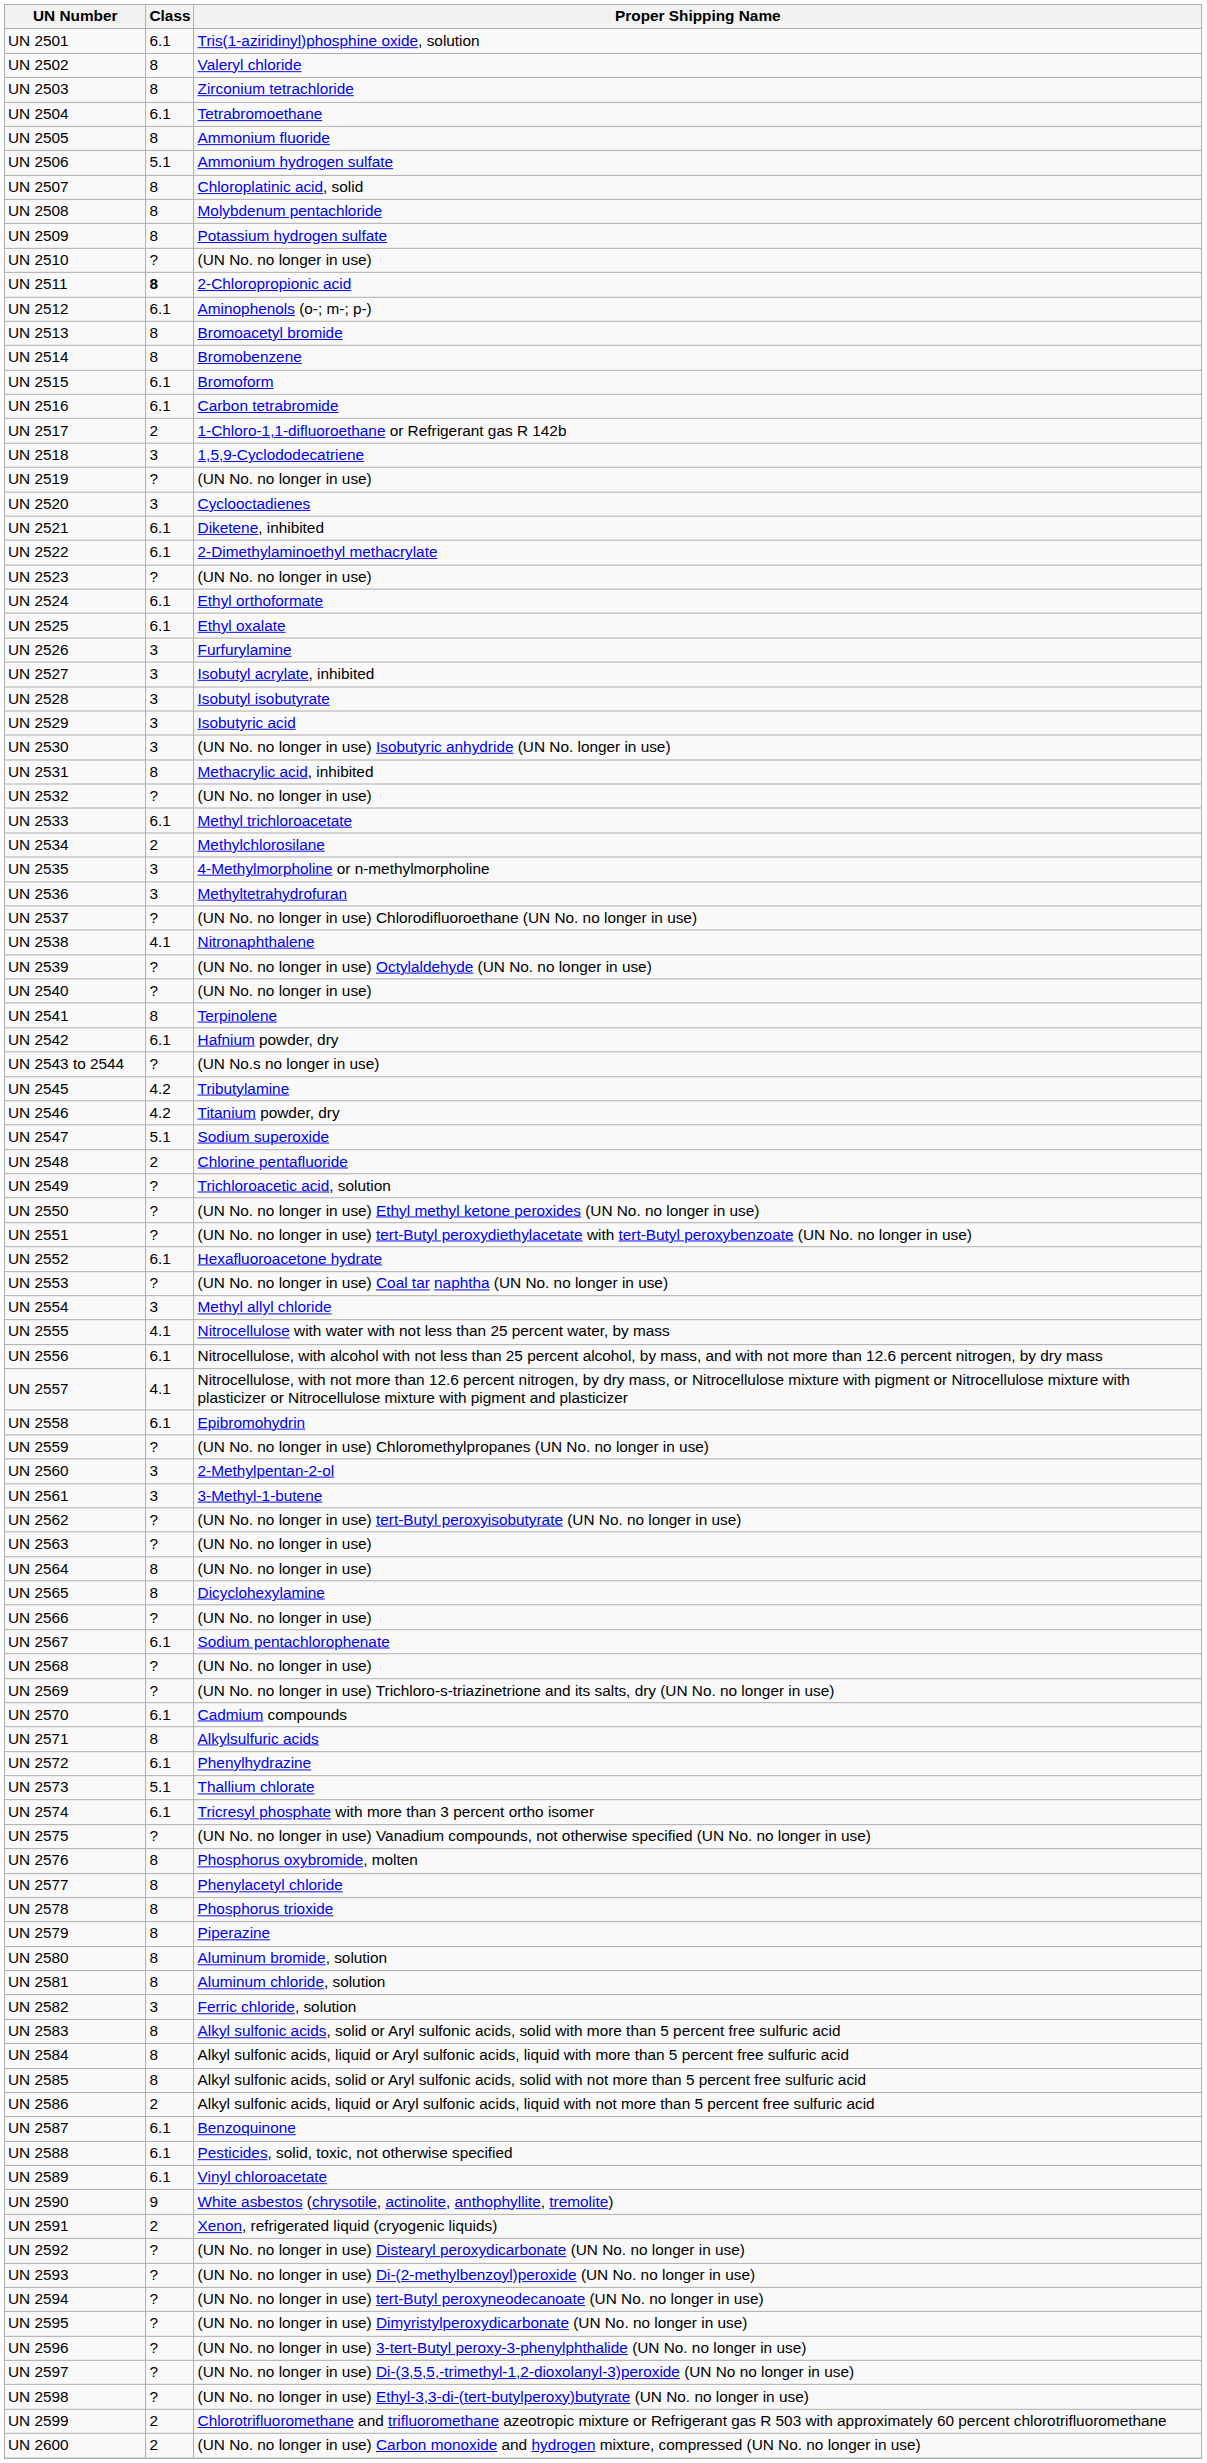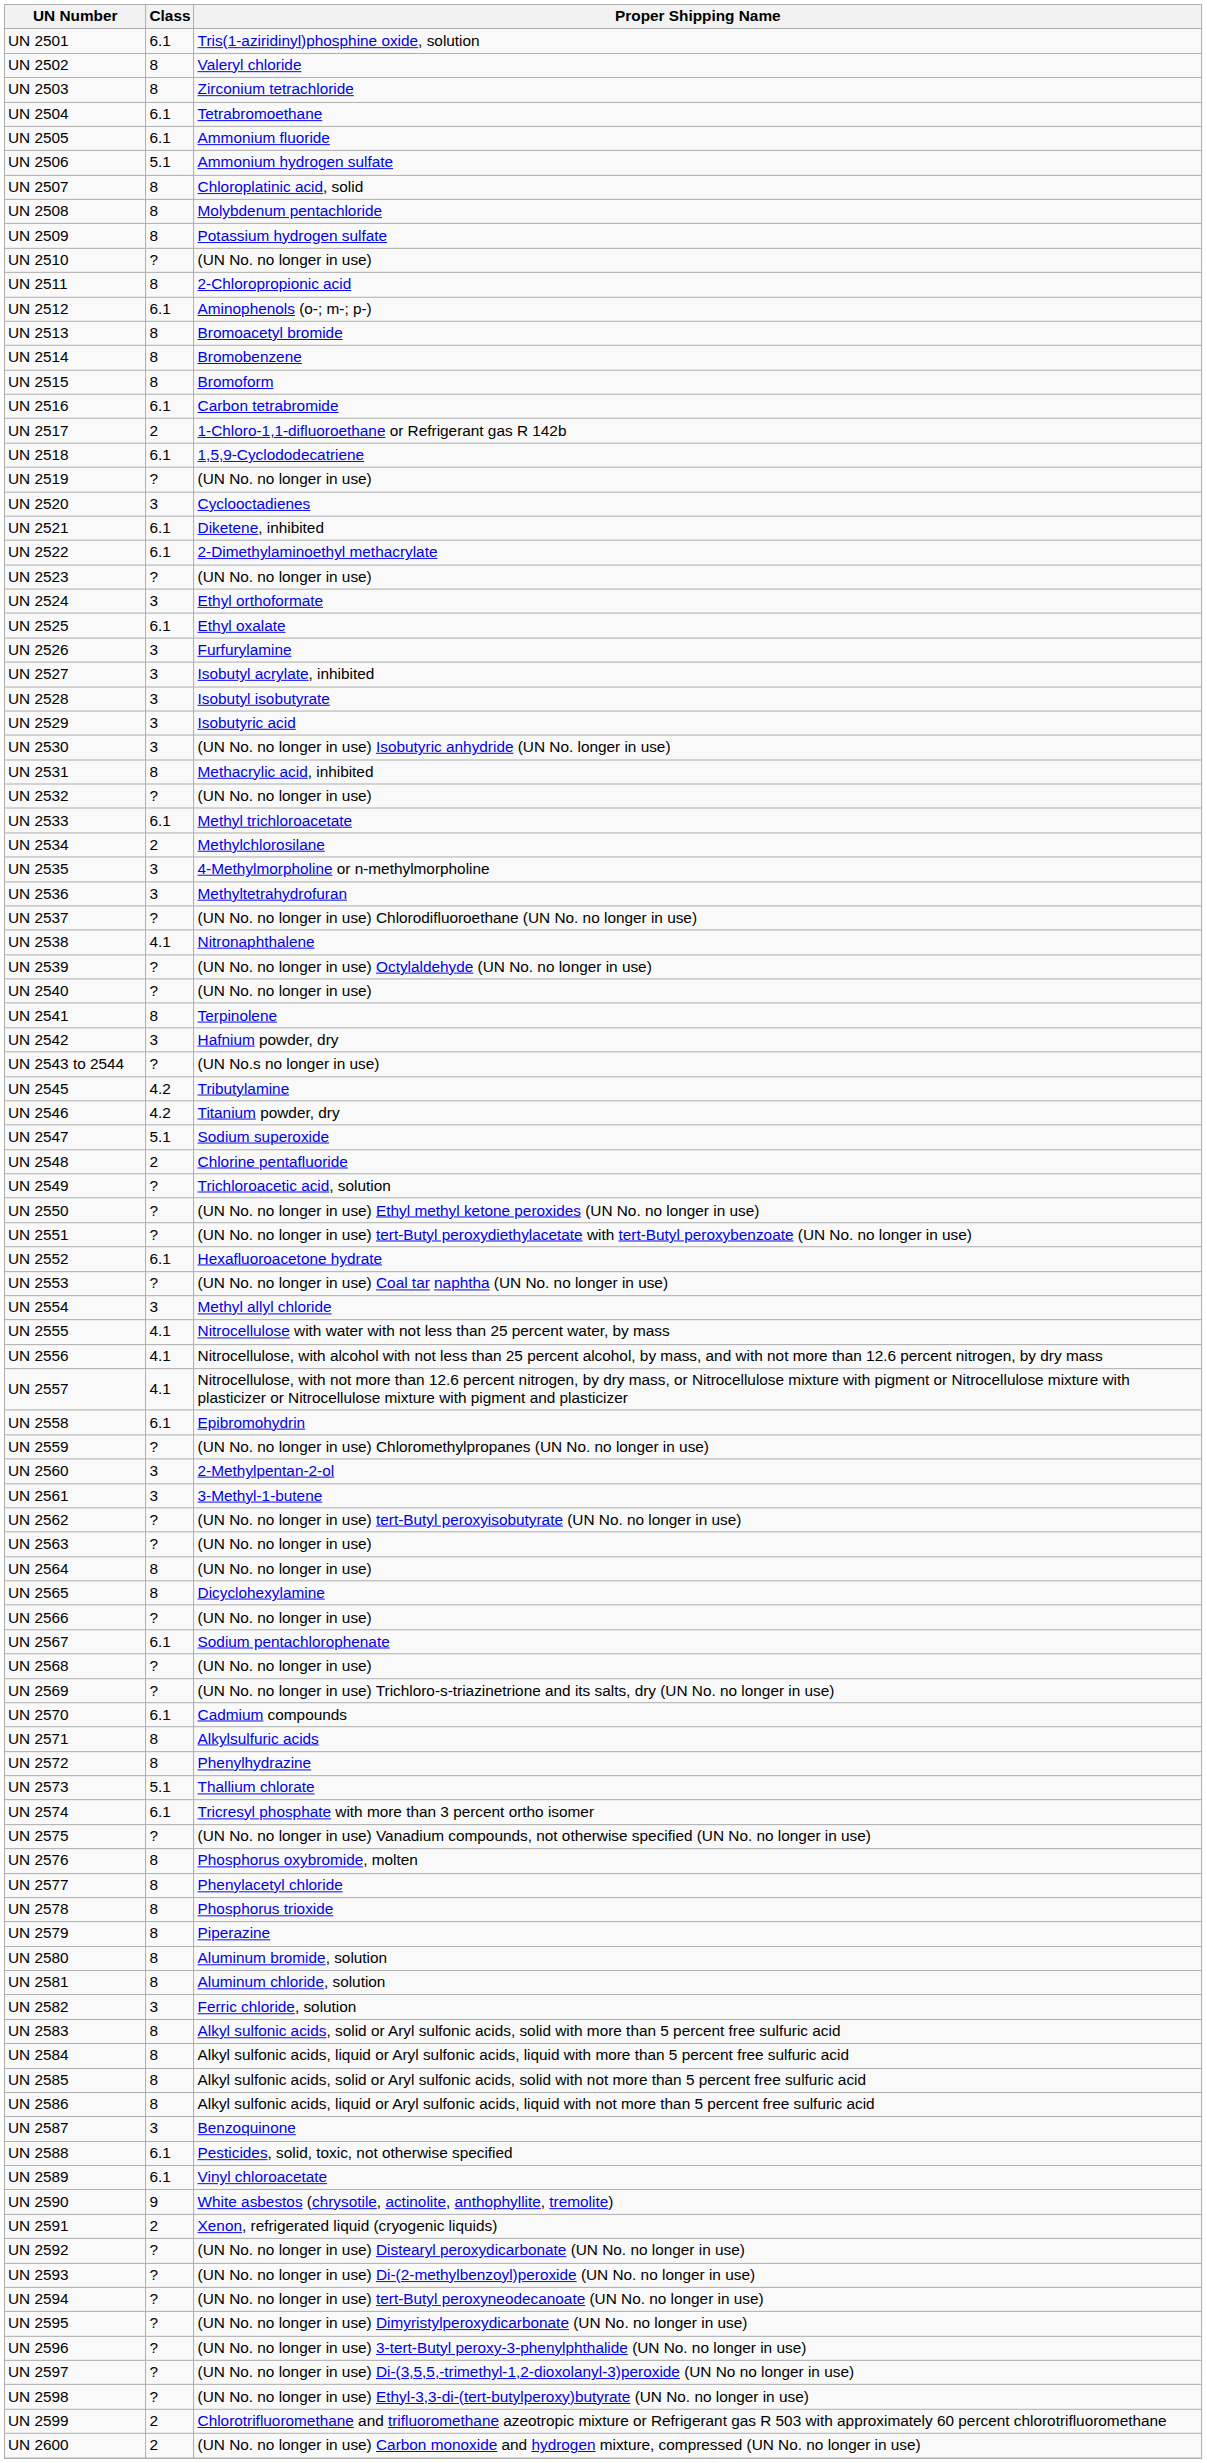 <table class="wikitable">
 <tr>
 <th width="140px">UN Number</th>
 <th>Class</th>
 <th>Proper Shipping Name</th>
 </tr>
 <tr>
 <td>UN 2501</td>
 <td>6.1</td>
 <td><a href='#'>Tris(1-aziridinyl)phosphine oxide</a>, solution</td>
 </tr>
 <tr>
 <td>UN 2502</td>
 <td>8</td>
 <td><a href='#'>Valeryl chloride</a></td>
 </tr>
 <tr>
 <td>UN 2503</td>
 <td>8</td>
 <td><a href='#'>Zirconium tetrachloride</a></td>
 </tr>
 <tr>
 <td>UN 2504</td>
 <td>6.1</td>
 <td><a href='#'>Tetrabromoethane</a></td>
 </tr>
 <tr>
 <td>UN 2505</td>
-<td>8</td>
+<td>6.1</td>
 <td><a href='#'>Ammonium fluoride</a></td>
 </tr>
 <tr>
 <td>UN 2506</td>
 <td>5.1</td>
 <td><a href='#'>Ammonium hydrogen sulfate</a></td>
 </tr>
 <tr>
 <td>UN 2507</td>
 <td>8</td>
 <td><a href='#'>Chloroplatinic acid</a>, solid</td>
 </tr>
 <tr>
 <td>UN 2508</td>
 <td>8</td>
 <td><a href='#'>Molybdenum pentachloride</a></td>
 </tr>
 <tr>
 <td>UN 2509</td>
 <td>8</td>
 <td><a href='#'>Potassium hydrogen sulfate</a></td>
 </tr>
 <tr>
 <td>UN 2510</td>
 <td>?</td>
 <td>(UN No. no longer in use)</td>
 </tr>
 <tr>
 <td>UN 2511</td>
-<td><strong>8</strong></td>
+<td>8</td>
 <td><a href='#'>2-Chloropropionic acid</a></td>
 </tr>
 <tr>
 <td>UN 2512</td>
 <td>6.1</td>
 <td><a href='#'>Aminophenols</a> (o-; m-; p-)</td>
 </tr>
 <tr>
 <td>UN 2513</td>
 <td>8</td>
 <td><a href='#'>Bromoacetyl bromide</a></td>
 </tr>
 <tr>
 <td>UN 2514</td>
 <td>8</td>
 <td><a href='#'>Bromobenzene</a></td>
 </tr>
 <tr>
 <td>UN 2515</td>
-<td>6.1</td>
+<td>8</td>
 <td><a href='#'>Bromoform</a></td>
 </tr>
 <tr>
 <td>UN 2516</td>
 <td>6.1</td>
 <td><a href='#'>Carbon tetrabromide</a></td>
 </tr>
 <tr>
 <td>UN 2517</td>
 <td>2</td>
 <td><a href='#'>1-Chloro-1,1-difluoroethane</a> or Refrigerant gas R 142b</td>
 </tr>
 <tr>
 <td>UN 2518</td>
-<td>3</td>
+<td>6.1</td>
 <td><a href='#'>1,5,9-Cyclododecatriene</a></td>
 </tr>
 <tr>
 <td>UN 2519</td>
 <td>?</td>
 <td>(UN No. no longer in use)</td>
 </tr>
 <tr>
 <td>UN 2520</td>
 <td>3</td>
 <td><a href='#'>Cyclooctadienes</a></td>
 </tr>
 <tr>
 <td>UN 2521</td>
 <td>6.1</td>
 <td><a href='#'>Diketene</a>, inhibited</td>
 </tr>
 <tr>
 <td>UN 2522</td>
 <td>6.1</td>
 <td><a href='#'>2-Dimethylaminoethyl methacrylate</a></td>
 </tr>
 <tr>
 <td>UN 2523</td>
 <td>?</td>
 <td>(UN No. no longer in use)</td>
 </tr>
 <tr>
 <td>UN 2524</td>
-<td>6.1</td>
+<td>3</td>
 <td><a href='#'>Ethyl orthoformate</a></td>
 </tr>
 <tr>
 <td>UN 2525</td>
 <td>6.1</td>
 <td><a href='#'>Ethyl oxalate</a></td>
 </tr>
 <tr>
 <td>UN 2526</td>
 <td>3</td>
 <td><a href='#'>Furfurylamine</a></td>
 </tr>
 <tr>
 <td>UN 2527</td>
 <td>3</td>
 <td><a href='#'>Isobutyl acrylate</a>, inhibited</td>
 </tr>
 <tr>
 <td>UN 2528</td>
 <td>3</td>
 <td><a href='#'>Isobutyl isobutyrate</a></td>
 </tr>
 <tr>
 <td>UN 2529</td>
 <td>3</td>
 <td><a href='#'>Isobutyric acid</a></td>
 </tr>
 <tr>
 <td>UN 2530</td>
 <td>3</td>
 <td>(UN No. no longer in use) <a href='#'>Isobutyric anhydride</a> (UN No. longer in use)</td>
 </tr>
 <tr>
 <td>UN 2531</td>
 <td>8</td>
 <td><a href='#'>Methacrylic acid</a>, inhibited</td>
 </tr>
 <tr>
 <td>UN 2532</td>
 <td>?</td>
 <td>(UN No. no longer in use)</td>
 </tr>
 <tr>
 <td>UN 2533</td>
 <td>6.1</td>
 <td><a href='#'>Methyl trichloroacetate</a></td>
 </tr>
 <tr>
 <td>UN 2534</td>
 <td>2</td>
 <td><a href='#'>Methylchlorosilane</a></td>
 </tr>
 <tr>
 <td>UN 2535</td>
 <td>3</td>
 <td><a href='#'>4-Methylmorpholine</a> or n-methylmorpholine</td>
 </tr>
 <tr>
 <td>UN 2536</td>
 <td>3</td>
 <td><a href='#'>Methyltetrahydrofuran</a></td>
 </tr>
 <tr>
 <td>UN 2537</td>
 <td>?</td>
 <td>(UN No. no longer in use) Chlorodifluoroethane (UN No. no longer in use)</td>
 </tr>
 <tr>
 <td>UN 2538</td>
 <td>4.1</td>
 <td><a href='#'>Nitronaphthalene</a></td>
 </tr>
 <tr>
 <td>UN 2539</td>
 <td>?</td>
 <td>(UN No. no longer in use) <a href='#'>Octylaldehyde</a> (UN No. no longer in use)</td>
 </tr>
 <tr>
 <td>UN 2540</td>
 <td>?</td>
 <td>(UN No. no longer in use)</td>
 </tr>
 <tr>
 <td>UN 2541</td>
 <td>8</td>
 <td><a href='#'>Terpinolene</a></td>
 </tr>
 <tr>
 <td>UN 2542</td>
-<td>6.1</td>
+<td>3</td>
 <td><a href='#'>Hafnium</a> powder, dry</td>
 </tr>
 <tr>
 <td>UN 2543 to 2544</td>
 <td>?</td>
 <td>(UN No.s no longer in use)</td>
 </tr>
 <tr>
 <td>UN 2545</td>
 <td>4.2</td>
 <td><a href='#'>Tributylamine</a></td>
 </tr>
 <tr>
 <td>UN 2546</td>
 <td>4.2</td>
 <td><a href='#'>Titanium</a> powder, dry</td>
 </tr>
 <tr>
 <td>UN 2547</td>
 <td>5.1</td>
 <td><a href='#'>Sodium superoxide</a></td>
 </tr>
 <tr>
 <td>UN 2548</td>
 <td>2</td>
 <td><a href='#'>Chlorine pentafluoride</a></td>
 </tr>
 <tr>
 <td>UN 2549</td>
 <td>?</td>
 <td><a href='#'>Trichloroacetic acid</a>, solution</td>
 </tr>
 <tr>
 <td>UN 2550</td>
 <td>?</td>
 <td>(UN No. no longer in use) <a href='#'>Ethyl methyl ketone peroxides</a> (UN No. no longer in use)</td>
 </tr>
 <tr>
 <td>UN 2551</td>
 <td>?</td>
 <td>(UN No. no longer in use) <a href='#'>tert-Butyl peroxydiethylacetate</a> with <a href='#'>tert-Butyl peroxybenzoate</a> (UN No. no longer in use)</td>
 </tr>
 <tr>
 <td>UN 2552</td>
 <td>6.1</td>
 <td><a href='#'>Hexafluoroacetone hydrate</a></td>
 </tr>
 <tr>
 <td>UN 2553</td>
 <td>?</td>
 <td>(UN No. no longer in use) <a href='#'>Coal tar</a> <a href='#'>naphtha</a> (UN No. no longer in use)</td>
 </tr>
 <tr>
 <td>UN 2554</td>
 <td>3</td>
 <td><a href='#'>Methyl allyl chloride</a></td>
 </tr>
 <tr>
 <td>UN 2555</td>
 <td>4.1</td>
 <td><a href='#'>Nitrocellulose</a> with water with not less than 25 percent water, by mass</td>
 </tr>
 <tr>
 <td>UN 2556</td>
-<td>6.1</td>
+<td>4.1</td>
 <td>Nitrocellulose, with alcohol with not less than 25 percent alcohol, by mass, and with not more than 12.6 percent nitrogen, by dry mass</td>
 </tr>
 <tr>
 <td>UN 2557</td>
 <td>4.1</td>
 <td>Nitrocellulose, with not more than 12.6 percent nitrogen, by dry mass, or Nitrocellulose mixture with pigment or Nitrocellulose mixture with plasticizer or Nitrocellulose mixture with pigment and plasticizer</td>
 </tr>
 <tr>
 <td>UN 2558</td>
 <td>6.1</td>
 <td><a href='#'>Epibromohydrin</a></td>
 </tr>
 <tr>
 <td>UN 2559</td>
 <td>?</td>
 <td>(UN No. no longer in use) Chloromethylpropanes (UN No. no longer in use)</td>
 </tr>
 <tr>
 <td>UN 2560</td>
 <td>3</td>
 <td><a href='#'>2-Methylpentan-2-ol</a></td>
 </tr>
 <tr>
 <td>UN 2561</td>
 <td>3</td>
 <td><a href='#'>3-Methyl-1-butene</a></td>
 </tr>
 <tr>
 <td>UN 2562</td>
 <td>?</td>
 <td>(UN No. no longer in use) <a href='#'>tert-Butyl peroxyisobutyrate</a> (UN No. no longer in use)</td>
 </tr>
 <tr>
 <td>UN 2563</td>
 <td>?</td>
 <td>(UN No. no longer in use)</td>
 </tr>
 <tr>
 <td>UN 2564</td>
 <td>8</td>
 <td>(UN No. no longer in use)</td>
 </tr>
 <tr>
 <td>UN 2565</td>
 <td>8</td>
 <td><a href='#'>Dicyclohexylamine</a></td>
 </tr>
 <tr>
 <td>UN 2566</td>
 <td>?</td>
 <td>(UN No. no longer in use)</td>
 </tr>
 <tr>
 <td>UN 2567</td>
 <td>6.1</td>
 <td><a href='#'>Sodium pentachlorophenate</a></td>
 </tr>
 <tr>
 <td>UN 2568</td>
 <td>?</td>
 <td>(UN No. no longer in use)</td>
 </tr>
 <tr>
 <td>UN 2569</td>
 <td>?</td>
 <td>(UN No. no longer in use) Trichloro-s-triazinetrione and its salts, dry (UN No. no longer in use)</td>
 </tr>
 <tr>
 <td>UN 2570</td>
 <td>6.1</td>
 <td><a href='#'>Cadmium</a> compounds</td>
 </tr>
 <tr>
 <td>UN 2571</td>
 <td>8</td>
 <td><a href='#'>Alkylsulfuric acids</a></td>
 </tr>
 <tr>
 <td>UN 2572</td>
-<td>6.1</td>
+<td>8</td>
 <td><a href='#'>Phenylhydrazine</a></td>
 </tr>
 <tr>
 <td>UN 2573</td>
 <td>5.1</td>
 <td><a href='#'>Thallium chlorate</a></td>
 </tr>
 <tr>
 <td>UN 2574</td>
 <td>6.1</td>
 <td><a href='#'>Tricresyl phosphate</a> with more than 3 percent ortho isomer</td>
 </tr>
 <tr>
 <td>UN 2575</td>
 <td>?</td>
 <td>(UN No. no longer in use) Vanadium compounds, not otherwise specified (UN No. no longer in use)</td>
 </tr>
 <tr>
 <td>UN 2576</td>
 <td>8</td>
 <td><a href='#'>Phosphorus oxybromide</a>, molten</td>
 </tr>
 <tr>
 <td>UN 2577</td>
 <td>8</td>
 <td><a href='#'>Phenylacetyl chloride</a></td>
 </tr>
 <tr>
 <td>UN 2578</td>
 <td>8</td>
 <td><a href='#'>Phosphorus trioxide</a></td>
 </tr>
 <tr>
 <td>UN 2579</td>
 <td>8</td>
 <td><a href='#'>Piperazine</a></td>
 </tr>
 <tr>
 <td>UN 2580</td>
 <td>8</td>
 <td><a href='#'>Aluminum bromide</a>, solution</td>
 </tr>
 <tr>
 <td>UN 2581</td>
 <td>8</td>
 <td><a href='#'>Aluminum chloride</a>, solution</td>
 </tr>
 <tr>
 <td>UN 2582</td>
 <td>3</td>
 <td><a href='#'>Ferric chloride</a>, solution</td>
 </tr>
 <tr>
 <td>UN 2583</td>
 <td>8</td>
 <td><a href='#'>Alkyl sulfonic acids</a>, solid or Aryl sulfonic acids, solid with more than 5 percent free sulfuric acid</td>
 </tr>
 <tr>
 <td>UN 2584</td>
 <td>8</td>
 <td>Alkyl sulfonic acids, liquid or Aryl sulfonic acids, liquid with more than 5 percent free sulfuric acid</td>
 </tr>
 <tr>
 <td>UN 2585</td>
 <td>8</td>
 <td>Alkyl sulfonic acids, solid or Aryl sulfonic acids, solid with not more than 5 percent free sulfuric acid</td>
 </tr>
 <tr>
 <td>UN 2586</td>
-<td>2</td>
+<td>8</td>
 <td>Alkyl sulfonic acids, liquid or Aryl sulfonic acids, liquid with not more than 5 percent free sulfuric acid</td>
 </tr>
 <tr>
 <td>UN 2587</td>
-<td>6.1</td>
+<td>3</td>
 <td><a href='#'>Benzoquinone</a></td>
 </tr>
 <tr>
 <td>UN 2588</td>
 <td>6.1</td>
 <td><a href='#'>Pesticides</a>, solid, toxic, not otherwise specified</td>
 </tr>
 <tr>
 <td>UN 2589</td>
 <td>6.1</td>
 <td><a href='#'>Vinyl chloroacetate</a></td>
 </tr>
 <tr>
 <td>UN 2590</td>
 <td>9</td>
 <td><a href='#'>White asbestos</a> (<a href='#'>chrysotile</a>, <a href='#'>actinolite</a>, <a href='#'>anthophyllite</a>, <a href='#'>tremolite</a>)</td>
 </tr>
 <tr>
 <td>UN 2591</td>
 <td>2</td>
 <td><a href='#'>Xenon</a>, refrigerated liquid (cryogenic liquids)</td>
 </tr>
 <tr>
 <td>UN 2592</td>
 <td>?</td>
 <td>(UN No. no longer in use) <a href='#'>Distearyl peroxydicarbonate</a> (UN No. no longer in use)</td>
 </tr>
 <tr>
 <td>UN 2593</td>
 <td>?</td>
 <td>(UN No. no longer in use) <a href='#'>Di-(2-methylbenzoyl)peroxide</a> (UN No. no longer in use)</td>
 </tr>
 <tr>
 <td>UN 2594</td>
 <td>?</td>
 <td>(UN No. no longer in use) <a href='#'>tert-Butyl peroxyneodecanoate</a> (UN No. no longer in use)</td>
 </tr>
 <tr>
 <td>UN 2595</td>
 <td>?</td>
 <td>(UN No. no longer in use) <a href='#'>Dimyristylperoxydicarbonate</a> (UN No. no longer in use)</td>
 </tr>
 <tr>
 <td>UN 2596</td>
 <td>?</td>
 <td>(UN No. no longer in use) <a href='#'>3-tert-Butyl peroxy-3-phenylphthalide</a> (UN No. no longer in use)</td>
 </tr>
 <tr>
 <td>UN 2597</td>
 <td>?</td>
 <td>(UN No. no longer in use) <a href='#'>Di-(3,5,5,-trimethyl-1,2-dioxolanyl-3)peroxide</a> (UN No no longer in use)</td>
 </tr>
 <tr>
 <td>UN 2598</td>
 <td>?</td>
 <td>(UN No. no longer in use) <a href='#'>Ethyl-3,3-di-(tert-butylperoxy)butyrate</a> (UN No. no longer in use)</td>
 </tr>
 <tr>
 <td>UN 2599</td>
 <td>2</td>
 <td><a href='#'>Chlorotrifluoromethane</a> and <a href='#'>trifluoromethane</a> azeotropic mixture or Refrigerant gas R 503 with approximately 60 percent chlorotrifluoromethane</td>
 </tr>
 <tr>
 <td>UN 2600</td>
 <td>2</td>
 <td>(UN No. no longer in use) <a href='#'>Carbon monoxide</a> and <a href='#'>hydrogen</a> mixture, compressed (UN No. no longer in use)</td>
 </tr>
 <tr>
 </tr>
 </table>
